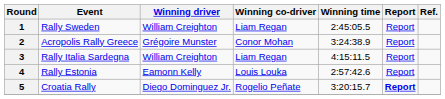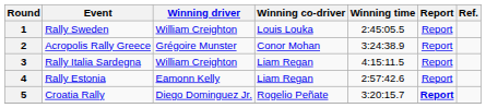 <table class="wikitable" style="font-size: 85%;">
 <tr>
 <th>Round</th>
 <th>Event</th>
 <th><a href='#'>Winning driver</a></th>
 <th>Winning co-driver</th>
 <th>Winning time</th>
 <th>Report</th>
 <th>Ref.</th>
 </tr>
 <tr>
 <th>1</th>
 <td> <a href='#'>Rally Sweden</a></td>
 <td> <a href='#'>William Creighton</a></td>
-<td> <a href='#'>Liam Regan</a></td>
+<td> <a href='#'>Louis Louka</a></td>
 <td align="center">2:45:05.5</td>
 <td align="center"><a href='#'>Report</a></td>
 <td align="center"></td>
 </tr>
 <tr>
 <th>2</th>
 <td> <a href='#'>Acropolis Rally Greece</a></td>
 <td> <a href='#'>Grégoire Munster</a></td>
 <td> <a href='#'>Conor Mohan</a></td>
 <td align="center">3:24:38.9</td>
 <td align="center"><a href='#'>Report</a></td>
 <td align="center"></td>
 </tr>
 <tr>
 <th>3</th>
 <td> <a href='#'>Rally Italia Sardegna</a></td>
 <td> <a href='#'>William Creighton</a></td>
 <td> <a href='#'>Liam Regan</a></td>
 <td align="center">4:15:11.5</td>
 <td align="center"><a href='#'>Report</a></td>
 <td align="center"></td>
 </tr>
 <tr>
 <th>4</th>
 <td> <a href='#'>Rally Estonia</a></td>
 <td> <a href='#'>Eamonn Kelly</a></td>
-<td> <a href='#'>Louis Louka</a></td>
+<td> <a href='#'>Liam Regan</a></td>
 <td align="center">2:57:42.6</td>
 <td align="center"><a href='#'>Report</a></td>
 <td align="center"></td>
 </tr>
 <tr>
 <th>5</th>
 <td> <a href='#'>Croatia Rally</a></td>
 <td> <a href='#'>Diego Dominguez Jr.</a></td>
 <td> <a href='#'>Rogelio Peñate</a></td>
 <td align="center">3:20:15.7</td>
 <td align="center"><strong><a href='#'>Report</a></strong></td>
 <td align="center"></td>
 </tr>
 <tr>
 </tr>
 </table>
